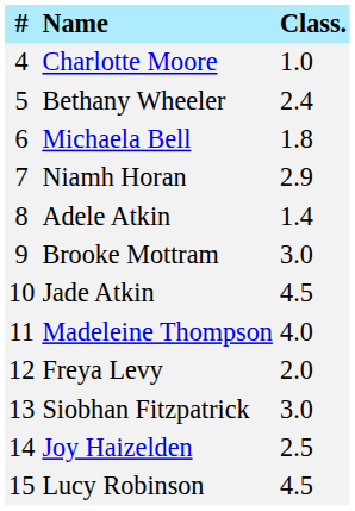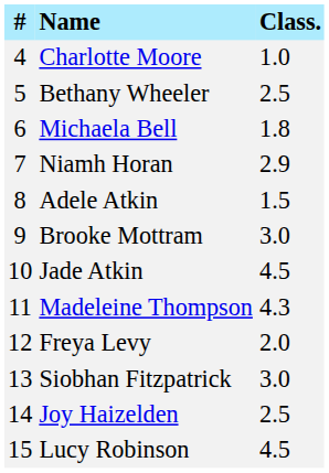 <table border=0 cellpadding=2 cellspacing=0  |- bgcolor=#F2F2F2 style="text-align:center; font-size:90%;">
 <tr bgcolor=#ADEBFD>
 <th>#</th>
 <th align=left>Name</th>
 <th align=left>Class.</th>
 </tr>
 <tr>
 <td>4</td>
 <td align=left><a href='#'>Charlotte Moore</a></td>
 <td align=left>1.0</td>
 </tr>
 <tr>
 <td>5</td>
 <td align=left>Bethany Wheeler</td>
-<td align=left>2.4</td>
+<td align=left>2.5</td>
 </tr>
 <tr>
 <td>6</td>
 <td align=left><a href='#'>Michaela Bell</a></td>
 <td align=left>1.8</td>
 </tr>
 <tr>
 <td>7</td>
 <td align=left>Niamh Horan</td>
 <td align=left>2.9</td>
 </tr>
 <tr>
 <td>8</td>
 <td align=left>Adele Atkin</td>
-<td align=left>1.4</td>
+<td align=left>1.5</td>
 </tr>
 <tr>
 <td>9</td>
 <td align=left>Brooke Mottram</td>
 <td align=left>3.0</td>
 </tr>
 <tr>
 <td>10</td>
 <td align=left>Jade Atkin</td>
 <td align=left>4.5</td>
 </tr>
 <tr>
 <td>11</td>
 <td align=left><a href='#'>Madeleine Thompson</a></td>
-<td align=left>4.0</td>
+<td align=left>4.3</td>
 </tr>
 <tr>
 <td>12</td>
 <td align=left>Freya Levy</td>
 <td align=left>2.0</td>
 </tr>
 <tr>
 <td>13</td>
 <td align=left>Siobhan Fitzpatrick</td>
 <td align=left>3.0</td>
 </tr>
 <tr>
 <td>14</td>
 <td align=left><a href='#'>Joy Haizelden</a></td>
 <td align=left>2.5</td>
 </tr>
 <tr>
 <td>15</td>
 <td align=left>Lucy Robinson</td>
 <td align=left>4.5</td>
 </tr>
 </table>
